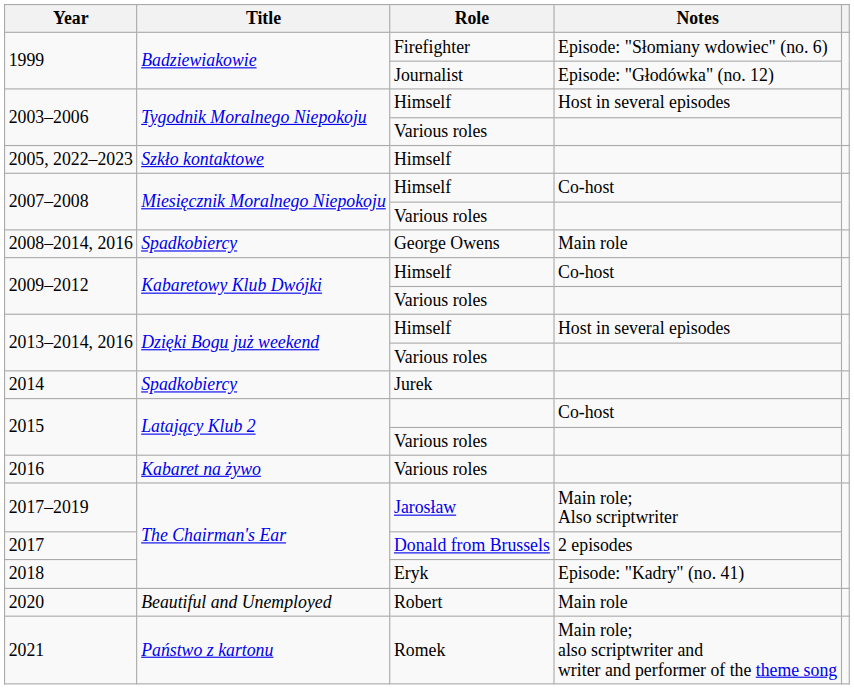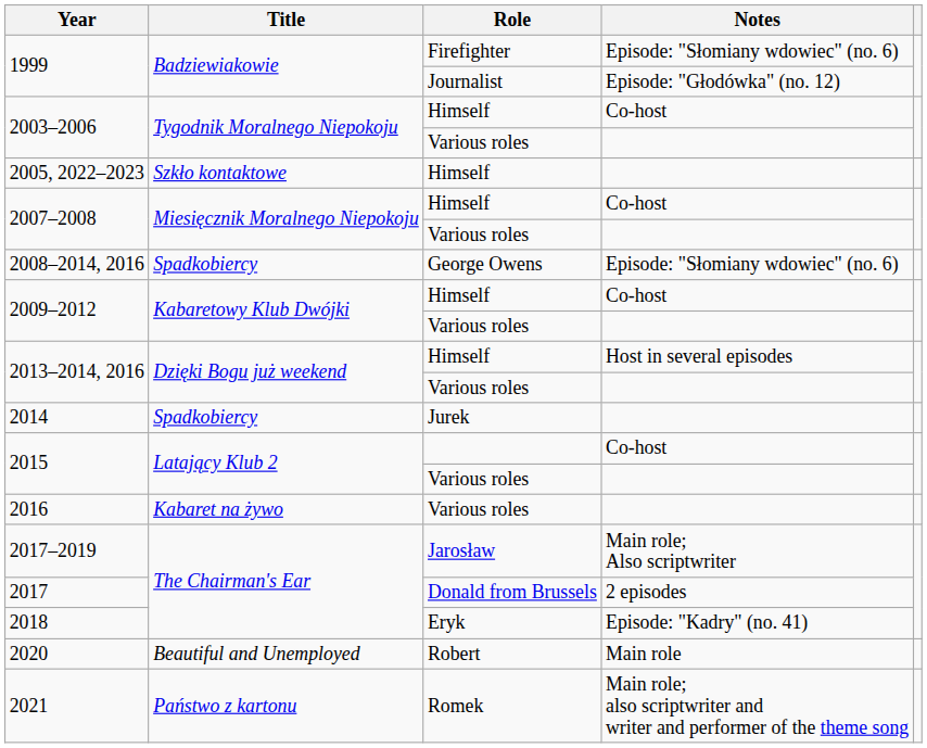 <table class="wikitable plainrowheaders sortable">
 <tr>
 <th scope="col">Year</th>
 <th scope="col">Title</th>
 <th scope="col">Role</th>
 <th scope="col" class="unsortable">Notes</th>
 <th scope="col" class="unsortable"></th>
 </tr>
 <tr>
 <td rowspan=2>1999</td>
 <td rowspan=2><em><a href='#'>Badziewiakowie</a></em></td>
 <td>Firefighter</td>
 <td>Episode: "Słomiany wdowiec" (no. 6)</td>
 <td rowspan=2></td>
 </tr>
 <tr>
 <td>Journalist</td>
 <td>Episode: "Głodówka" (no. 12)</td>
 </tr>
 <tr>
 <td rowspan=2>2003–2006</td>
 <td rowspan=2><em><a href='#'>Tygodnik Moralnego Niepokoju</a></em></td>
 <td>Himself</td>
-<td>Host in several episodes</td>
+<td>Co-host</td>
 <td rowspan=2></td>
 </tr>
 <tr>
 <td>Various roles</td>
 <td></td>
 </tr>
 <tr>
 <td>2005, 2022–2023</td>
 <td><em><a href='#'>Szkło kontaktowe</a></em></td>
 <td>Himself</td>
 <td></td>
 <td></td>
 </tr>
 <tr>
 <td rowspan=2>2007–2008</td>
 <td rowspan=2><em><a href='#'>Miesięcznik Moralnego Niepokoju</a></em></td>
 <td>Himself</td>
 <td>Co-host</td>
 <td rowspan=2></td>
 </tr>
 <tr>
 <td>Various roles</td>
 <td></td>
 </tr>
 <tr>
 <td>2008–2014, 2016</td>
 <td><em><a href='#'>Spadkobiercy</a></em></td>
 <td>George Owens</td>
-<td>Main role</td>
+<td>Episode: "Słomiany wdowiec" (no. 6)</td>
 <td></td>
 </tr>
 <tr>
 <td rowspan=2>2009–2012</td>
 <td rowspan=2><em><a href='#'>Kabaretowy Klub Dwójki</a></em></td>
 <td>Himself</td>
 <td>Co-host</td>
 <td rowspan=2></td>
 </tr>
 <tr>
 <td>Various roles</td>
 <td></td>
 </tr>
 <tr>
 <td rowspan=2>2013–2014, 2016</td>
 <td rowspan=2><em><a href='#'>Dzięki Bogu już weekend</a></em></td>
 <td>Himself</td>
 <td>Host in several episodes</td>
 <td rowspan=2></td>
 </tr>
 <tr>
 <td>Various roles</td>
 <td></td>
 </tr>
 <tr>
 <td>2014</td>
 <td><em><a href='#'>Spadkobiercy</a></em></td>
 <td>Jurek</td>
 <td></td>
 <td></td>
 </tr>
 <tr>
 <td rowspan=2>2015</td>
 <td rowspan=2><em><a href='#'>Latający Klub 2</a></em></td>
 <td Himself></td>
 <td>Co-host</td>
 <td rowspan=2></td>
 </tr>
 <tr>
 <td>Various roles</td>
 <td></td>
 </tr>
 <tr>
 <td>2016</td>
 <td><em><a href='#'>Kabaret na żywo</a></em></td>
 <td>Various roles</td>
 <td></td>
 <td></td>
 </tr>
 <tr>
 <td>2017–2019</td>
 <td rowspan=3><em><a href='#'>The Chairman's Ear</a></em></td>
 <td><a href='#'>Jarosław</a></td>
 <td>Main role;<br>Also scriptwriter</td>
 <td rowspan=3></td>
 </tr>
 <tr>
 <td>2017</td>
 <td><a href='#'>Donald from Brussels</a></td>
 <td>2 episodes</td>
 </tr>
 <tr>
 <td>2018</td>
 <td>Eryk</td>
 <td>Episode: "Kadry" (no. 41)</td>
 </tr>
 <tr>
 <td>2020</td>
 <td><em>Beautiful and Unemployed</em></td>
 <td>Robert</td>
 <td>Main role</td>
 <td></td>
 </tr>
 <tr>
 <td>2021</td>
 <td><em><a href='#'>Państwo z kartonu</a></em></td>
 <td>Romek</td>
 <td>Main role;<br>also scriptwriter and<br>writer and performer of the <a href='#'>theme song</a></td>
 <td></td>
 </tr>
 </table>
